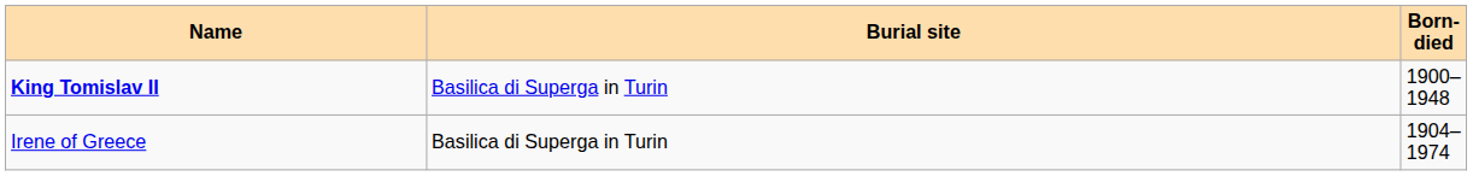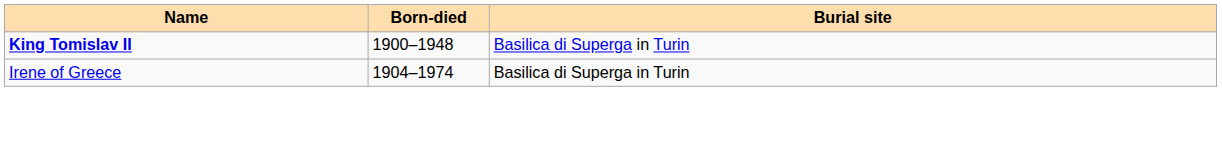 <table width = "95%" border = 1 border="1" cellpadding="4" cellspacing="0" style="margin: 0.5em 1em 0.5em 0; background: #f9f9f9; border: 1px #aaa solid; border-collapse: collapse;">
 <tr>
 <th width="30%" bgcolor="#ffdead">Name</th>
+<th width="10%" bgcolor="#ffdead">Born-died</th>
 <th width="90%" bgcolor="#ffdead">Burial site</th>
-<th width="10%" bgcolor="#ffdead">Born-died</th>
 </tr>
 <tr>
 <td><strong><a href='#'>King Tomislav II</a></strong></td>
+<td>1900–1948</td>
 <td><a href='#'>Basilica di Superga</a> in <a href='#'>Turin</a></td>
-<td>1900–1948</td>
 </tr>
 <tr>
 <td><a href='#'>Irene of Greece</a></td>
+<td>1904–1974</td>
 <td>Basilica di Superga in Turin</td>
-<td>1904–1974</td>
 </tr>
 </table>
